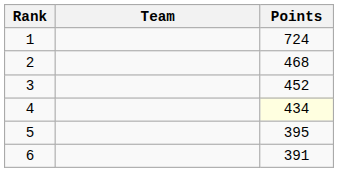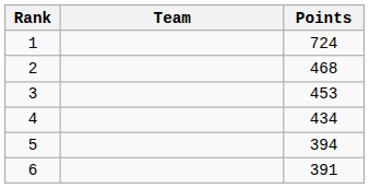 <table class="wikitable" style="text-align:center;">
 <tr>
 <th width=40>Rank</th>
 <th width=180>Team</th>
 <th width=60>Points</th>
 </tr>
 <tr>
 <td>1</td>
 <td align=left></td>
 <td>724</td>
 </tr>
 <tr>
 <td>2</td>
 <td align=left></td>
 <td>468</td>
 </tr>
 <tr>
 <td>3</td>
 <td align=left></td>
-<td>452</td>
+<td>453</td>
 </tr>
 <tr>
 <td>4</td>
 <td align=left></td>
-<td style="background: lightyellow;">434</td>
+<td>434</td>
 </tr>
 <tr>
 <td>5</td>
 <td align=left></td>
-<td>395</td>
+<td>394</td>
 </tr>
 <tr>
 <td>6</td>
 <td align=left></td>
 <td>391</td>
 </tr>
 </table>
